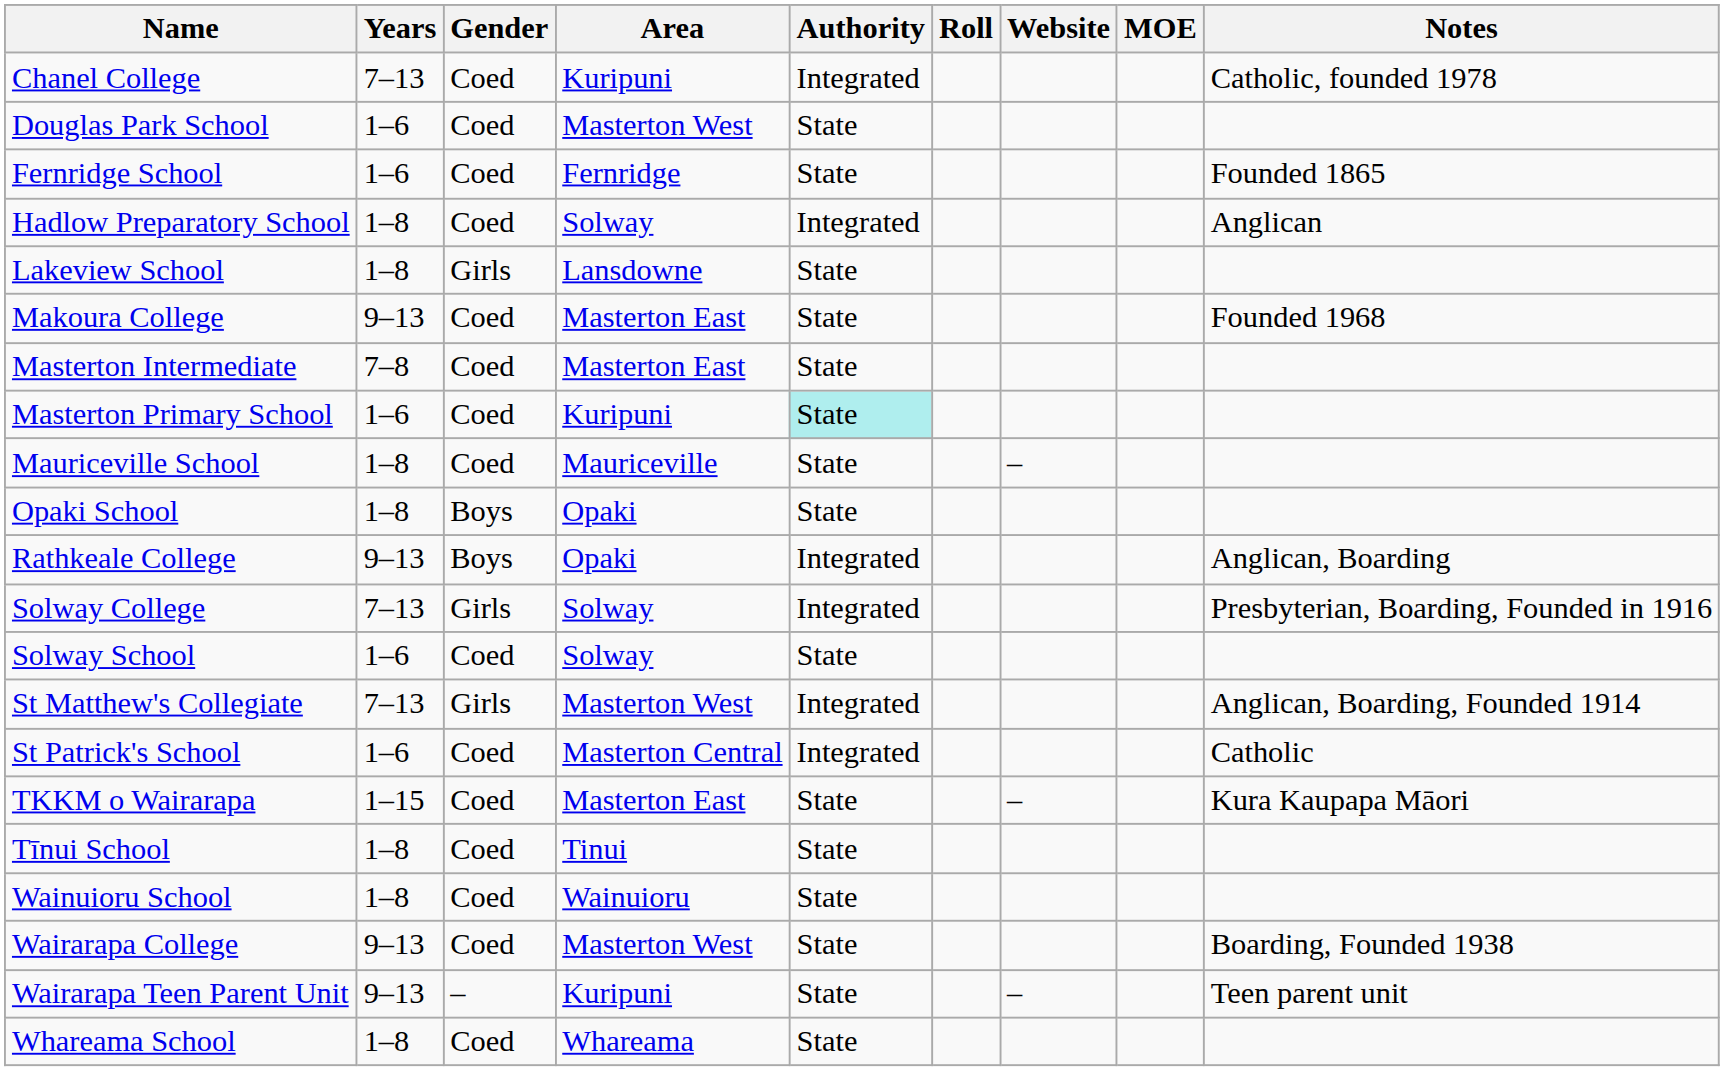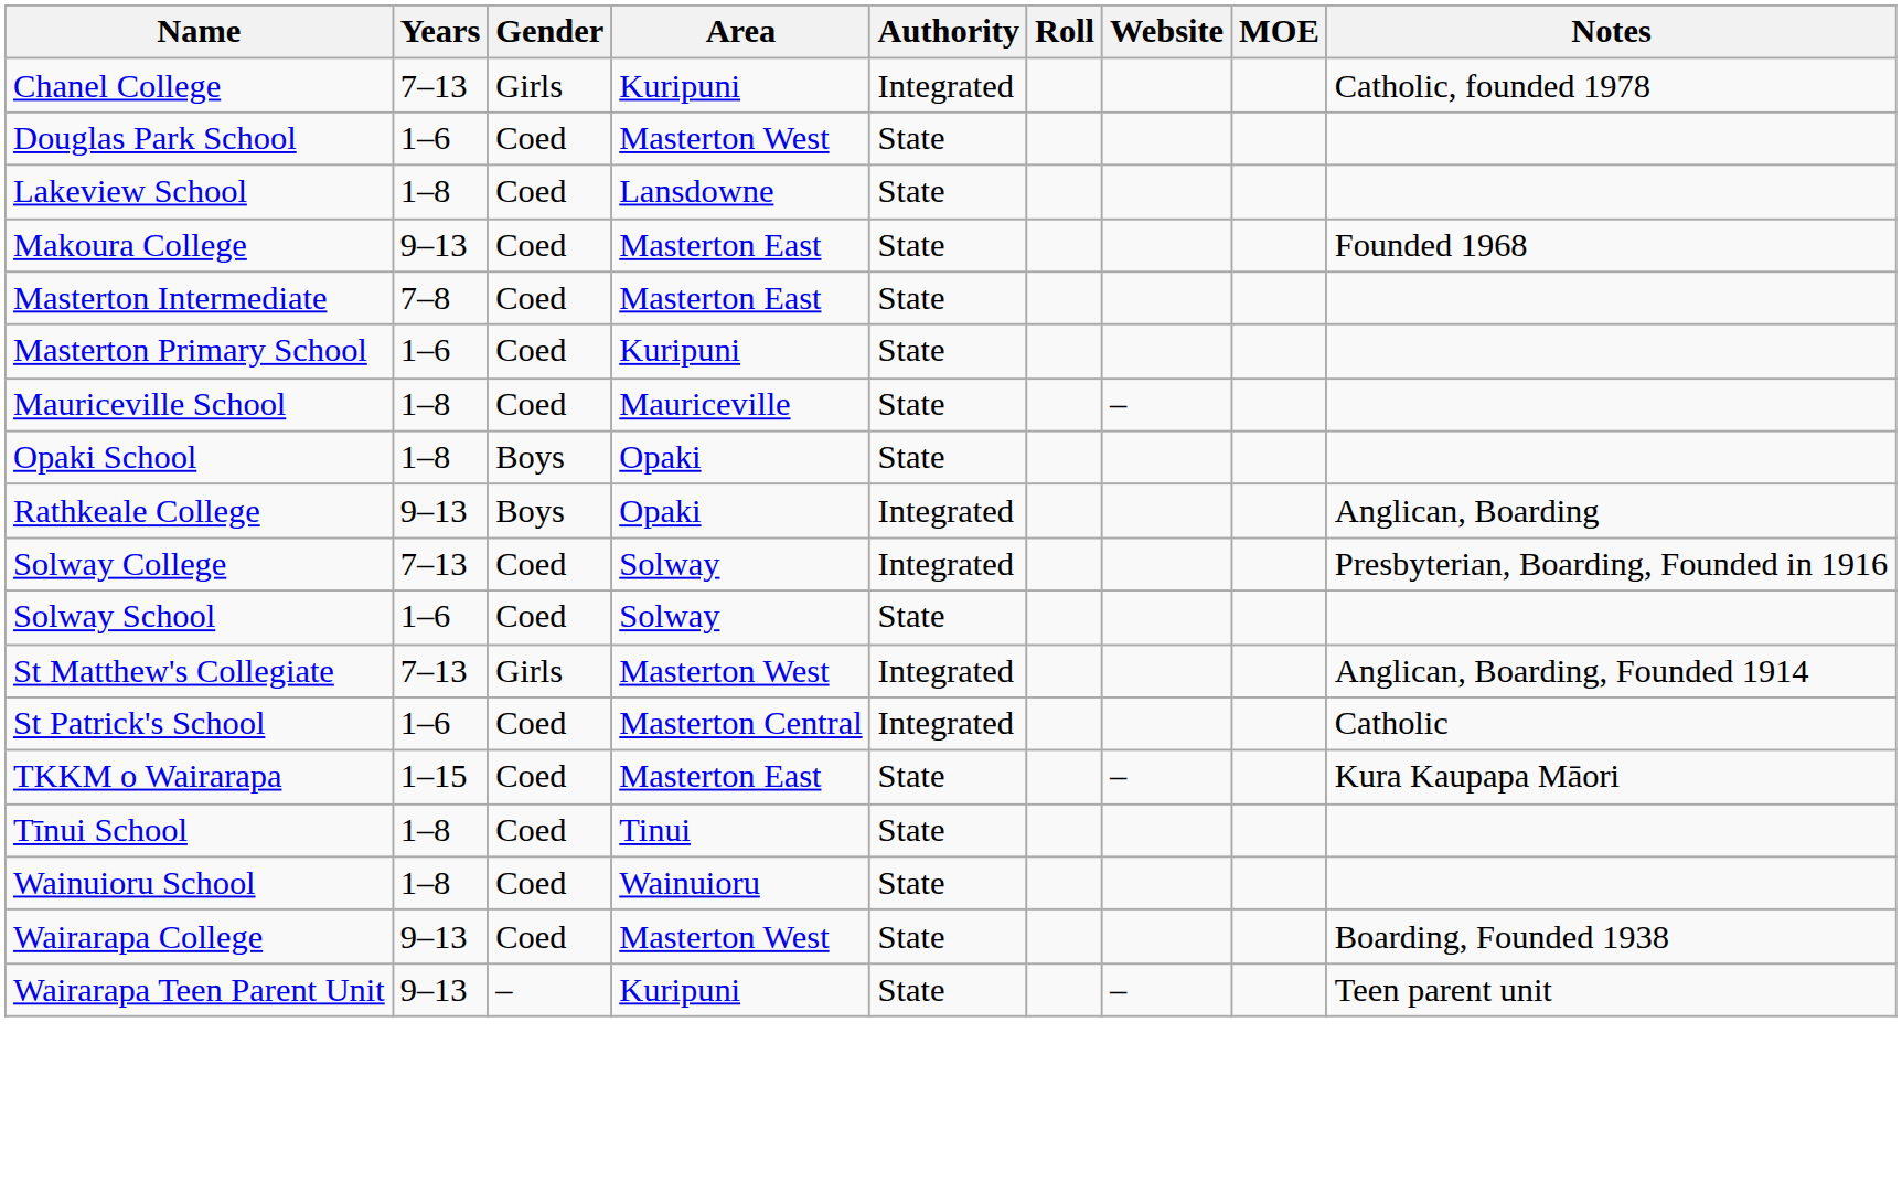 <table class="wikitable sortable">
 <tr>
 <th>Name</th>
 <th>Years</th>
 <th>Gender</th>
 <th>Area</th>
 <th>Authority</th>
 <th>Roll</th>
 <th>Website</th>
 <th>MOE</th>
 <th>Notes</th>
 </tr>
 <tr>
 <td><a href='#'>Chanel College</a></td>
 <td>7–13</td>
-<td>Coed</td>
+<td>Girls</td>
 <td><a href='#'>Kuripuni</a></td>
 <td>Integrated</td>
 <td></td>
 <td></td>
 <td></td>
 <td>Catholic, founded 1978</td>
 </tr>
 <tr>
 <td><a href='#'>Douglas Park School</a></td>
 <td>1–6</td>
 <td>Coed</td>
 <td><a href='#'>Masterton West</a></td>
 <td>State</td>
 <td></td>
 <td></td>
 <td></td>
 <td></td>
 </tr>
 <tr>
-<td><a href='#'>Fernridge School</a></td>
-<td>1–6</td>
-<td>Coed</td>
-<td><a href='#'>Fernridge</a></td>
-<td>State</td>
-<td></td>
-<td></td>
-<td></td>
-<td>Founded 1865</td>
-</tr>
-<tr>
-<td><a href='#'>Hadlow Preparatory School</a></td>
+<td><a href='#'>Lakeview School</a></td>
 <td>1–8</td>
 <td>Coed</td>
-<td><a href='#'>Solway</a></td>
-<td>Integrated</td>
-<td></td>
-<td></td>
-<td></td>
-<td>Anglican</td>
-</tr>
-<tr>
-<td><a href='#'>Lakeview School</a></td>
-<td>1–8</td>
-<td>Girls</td>
 <td><a href='#'>Lansdowne</a></td>
 <td>State</td>
 <td></td>
 <td></td>
 <td></td>
 <td></td>
 </tr>
 <tr>
 <td><a href='#'>Makoura College</a></td>
 <td>9–13</td>
 <td>Coed</td>
 <td><a href='#'>Masterton East</a></td>
 <td>State</td>
 <td></td>
 <td></td>
 <td></td>
 <td>Founded 1968</td>
 </tr>
 <tr>
 <td><a href='#'>Masterton Intermediate</a></td>
 <td>7–8</td>
 <td>Coed</td>
 <td><a href='#'>Masterton East</a></td>
 <td>State</td>
 <td></td>
 <td></td>
 <td></td>
 <td></td>
 </tr>
 <tr>
 <td><a href='#'>Masterton Primary School</a></td>
 <td>1–6</td>
 <td>Coed</td>
 <td><a href='#'>Kuripuni</a></td>
-<td style="background: paleturquoise;">State</td>
+<td>State</td>
 <td></td>
 <td></td>
 <td></td>
 <td></td>
 </tr>
 <tr>
 <td><a href='#'>Mauriceville School</a></td>
 <td>1–8</td>
 <td>Coed</td>
 <td><a href='#'>Mauriceville</a></td>
 <td>State</td>
 <td></td>
 <td>–</td>
 <td></td>
 <td></td>
 </tr>
 <tr>
 <td><a href='#'>Opaki School</a></td>
 <td>1–8</td>
 <td>Boys</td>
 <td><a href='#'>Opaki</a></td>
 <td>State</td>
 <td></td>
 <td></td>
 <td></td>
 <td></td>
 </tr>
 <tr>
 <td><a href='#'>Rathkeale College</a></td>
 <td>9–13</td>
 <td>Boys</td>
 <td><a href='#'>Opaki</a></td>
 <td>Integrated</td>
 <td></td>
 <td></td>
 <td></td>
 <td>Anglican, Boarding</td>
 </tr>
 <tr>
 <td><a href='#'>Solway College</a></td>
 <td>7–13</td>
-<td>Girls</td>
+<td>Coed</td>
 <td><a href='#'>Solway</a></td>
 <td>Integrated</td>
 <td></td>
 <td></td>
 <td></td>
 <td>Presbyterian, Boarding, Founded in 1916</td>
 </tr>
 <tr>
 <td><a href='#'>Solway School</a></td>
 <td>1–6</td>
 <td>Coed</td>
 <td><a href='#'>Solway</a></td>
 <td>State</td>
 <td></td>
 <td></td>
 <td></td>
 <td></td>
 </tr>
 <tr>
 <td><a href='#'>St Matthew's Collegiate</a></td>
 <td>7–13</td>
 <td>Girls</td>
 <td><a href='#'>Masterton West</a></td>
 <td>Integrated</td>
 <td></td>
 <td></td>
 <td></td>
 <td>Anglican, Boarding, Founded 1914</td>
 </tr>
 <tr>
 <td><a href='#'>St Patrick's School</a></td>
 <td>1–6</td>
 <td>Coed</td>
 <td><a href='#'>Masterton Central</a></td>
 <td>Integrated</td>
 <td></td>
 <td></td>
 <td></td>
 <td>Catholic</td>
 </tr>
 <tr>
 <td><a href='#'>TKKM o Wairarapa</a></td>
 <td>1–15</td>
 <td>Coed</td>
 <td><a href='#'>Masterton East</a></td>
 <td>State</td>
 <td></td>
 <td>–</td>
 <td></td>
 <td>Kura Kaupapa Māori</td>
 </tr>
 <tr>
 <td><a href='#'>Tīnui School</a></td>
 <td>1–8</td>
 <td>Coed</td>
 <td><a href='#'>Tinui</a></td>
 <td>State</td>
 <td></td>
 <td></td>
 <td></td>
 <td></td>
 </tr>
 <tr>
 <td><a href='#'>Wainuioru School</a></td>
 <td>1–8</td>
 <td>Coed</td>
 <td><a href='#'>Wainuioru</a></td>
 <td>State</td>
 <td></td>
 <td></td>
 <td></td>
 <td></td>
 </tr>
 <tr>
 <td><a href='#'>Wairarapa College</a></td>
 <td>9–13</td>
 <td>Coed</td>
 <td><a href='#'>Masterton West</a></td>
 <td>State</td>
 <td></td>
 <td></td>
 <td></td>
 <td>Boarding, Founded 1938</td>
 </tr>
 <tr>
 <td><a href='#'>Wairarapa Teen Parent Unit</a></td>
 <td>9–13</td>
 <td>–</td>
 <td><a href='#'>Kuripuni</a></td>
 <td>State</td>
 <td></td>
 <td>–</td>
 <td></td>
 <td>Teen parent unit</td>
 </tr>
-<tr>
-<td><a href='#'>Whareama School</a></td>
-<td>1–8</td>
-<td>Coed</td>
-<td><a href='#'>Whareama</a></td>
-<td>State</td>
-<td></td>
-<td></td>
-<td></td>
-<td></td>
-</tr>
 </table>
